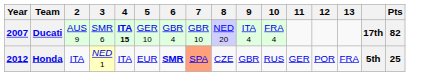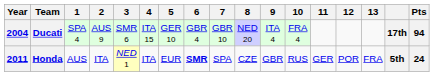 <table class="wikitable" style="text-align:center; font-size:90%">
 <tr>
 <th>Year</th>
 <th>Team</th>
+<th>1</th>
 <th>2</th>
 <th>3</th>
 <th>4</th>
 <th>5</th>
 <th>6</th>
 <th>7</th>
 <th>8</th>
 <th>9</th>
 <th>10</th>
 <th>11</th>
 <th>12</th>
 <th>13</th>
 <th></th>
 <th>Pts</th>
 </tr>
 <tr>
-<th align="left"><a href='#'>2007</a></th>
+<th align="left"><a href='#'>2004</a></th>
 <th align="left"><a href='#'>Ducati</a></th>
+<td style="background:#DFFFDF;"><a href='#'>SPA</a><br><small>4</small></td>
 <td style="background:#DFFFDF;"><a href='#'>AUS</a><br><small>9</small></td>
 <td style="background:#DFFFDF;"><a href='#'>SMR</a><br><small>6</small></td>
-<td style="background:#DFFFDF;"><strong><a href='#'>ITA</a><br><small>15</small></strong></td>
+<td style="background:#DFFFDF;"><a href='#'>ITA</a><br><small>15</small></td>
 <td style="background:#DFFFDF;"><a href='#'>GER</a><br><small>10</small></td>
 <td style="background:#DFFFDF;"><a href='#'>GBR</a><br><small>4</small></td>
 <td style="background:#DFFFDF;"><a href='#'>GBR</a><br><small>10</small></td>
 <td style="background:#CFCFFF;"><a href='#'>NED</a><br><small>20</small></td>
 <td style="background:#DFFFDF;"><a href='#'>ITA</a><br><small>4</small></td>
 <td style="background:#DFFFDF;"><a href='#'>FRA</a><br><small>4</small></td>
 <td></td>
 <td></td>
 <td></td>
 <th>17th</th>
-<th>82</th>
+<th>94</th>
 </tr>
 <tr>
-<th align="left"><a href='#'>2012</a></th>
+<th align="left"><a href='#'>2011</a></th>
 <th align="left"><a href='#'>Honda</a></th>
+<td><a href='#'>AUS</a><br><small></small></td>
 <td><a href='#'>ITA</a><br><small></small></td>
 <td style="background:#FFFFBF;"><em><a href='#'>NED</a></em><br><small>1</small></td>
 <td><a href='#'>ITA</a><br><small></small></td>
 <td><a href='#'>EUR</a><br><small></small></td>
 <td><strong><a href='#'>SMR</a><br><small></small></strong></td>
-<td style="background: lightsalmon;"><a href='#'>SPA</a><br><small></small></td>
+<td><a href='#'>SPA</a><br><small></small></td>
 <td><a href='#'>CZE</a><br><small></small></td>
 <td><a href='#'>GBR</a><br><small></small></td>
 <td><a href='#'>RUS</a><br><small></small></td>
 <td><a href='#'>GER</a><br><small></small></td>
 <td><a href='#'>POR</a><br><small></small></td>
 <td><a href='#'>FRA</a><br><small></small></td>
 <th>5th</th>
-<th>25</th>
+<th>24</th>
 </tr>
 </table>
